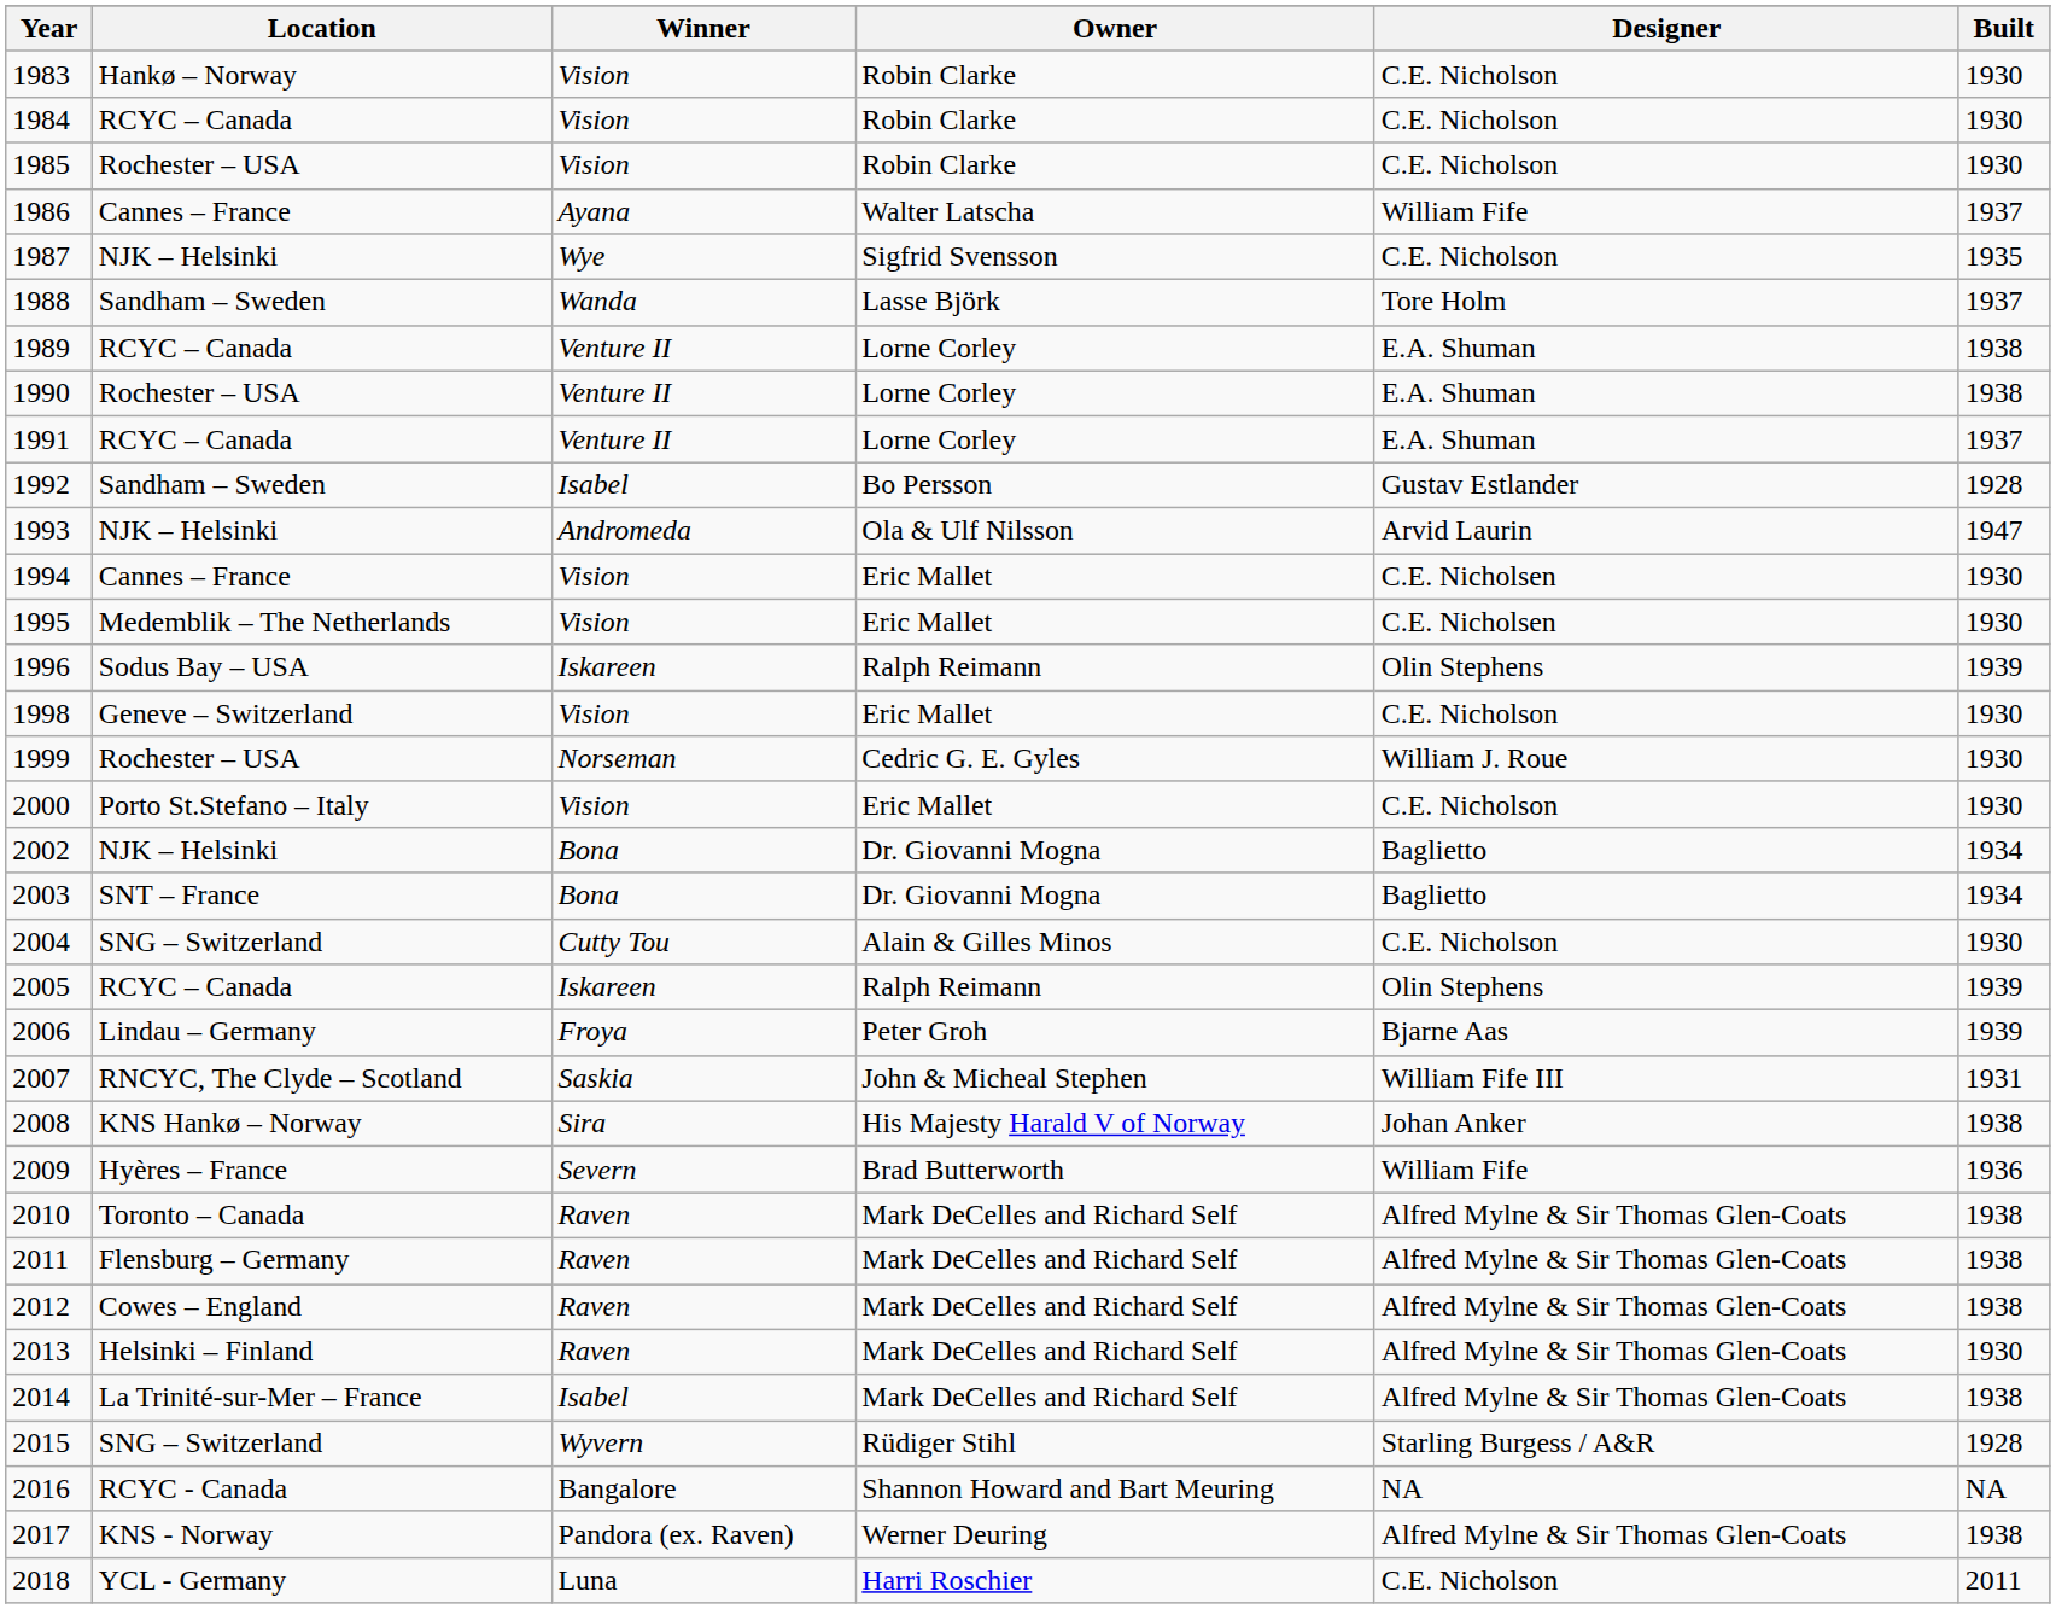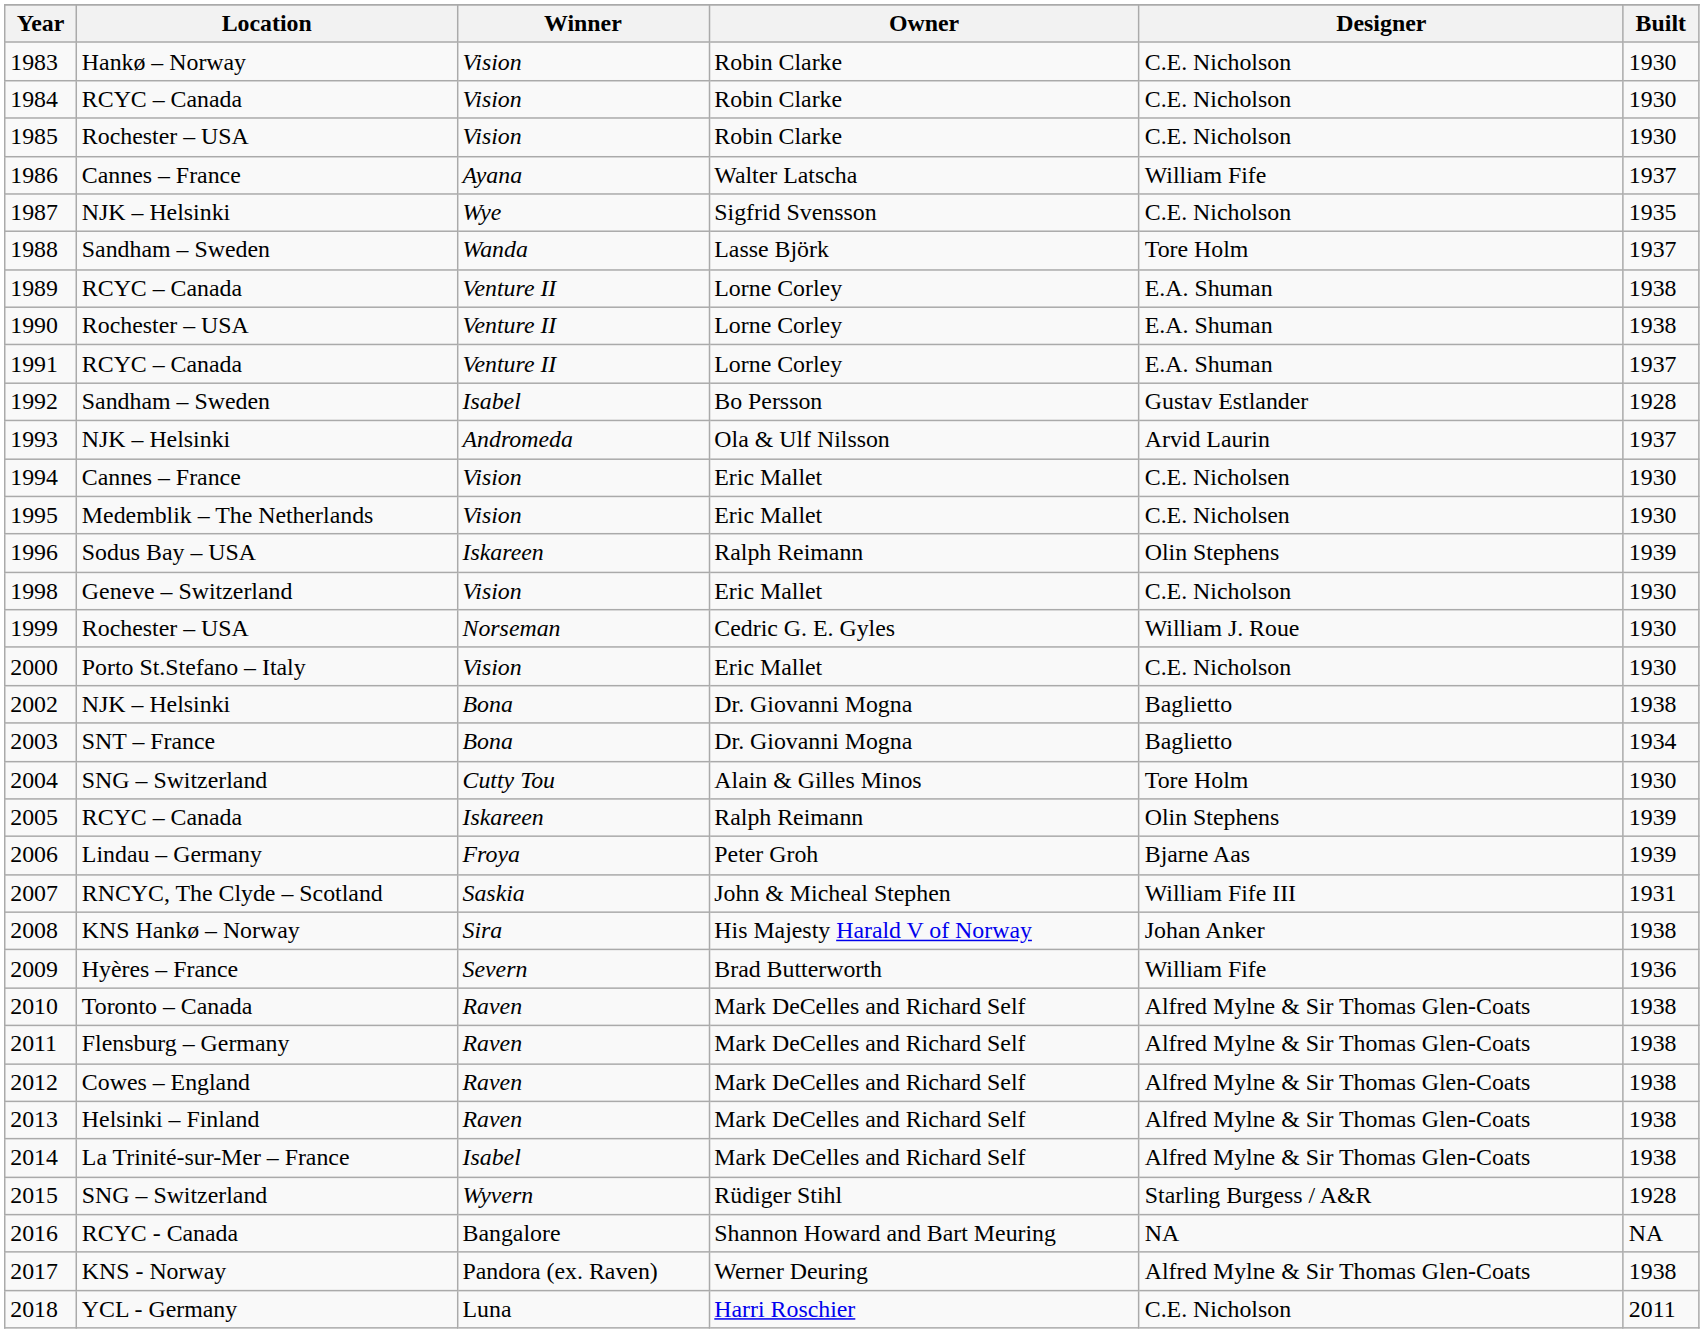 <table class=wikitable float-left" width="90%">
 <tr>
 </tr>
 <tr class="backgroundcolor5">
 <th>Year</th>
 <th>Location</th>
 <th>Winner</th>
 <th>Owner</th>
 <th>Designer</th>
 <th>Built</th>
 </tr>
 <tr>
 <td>1983</td>
 <td>Hankø – Norway</td>
 <td><em>Vision</em></td>
 <td>Robin Clarke</td>
 <td>C.E. Nicholson</td>
 <td>1930</td>
 </tr>
 <tr>
 <td>1984</td>
 <td>RCYC – Canada</td>
 <td><em>Vision</em></td>
 <td>Robin Clarke</td>
 <td>C.E. Nicholson</td>
 <td>1930</td>
 </tr>
 <tr>
 <td>1985</td>
 <td>Rochester – USA</td>
 <td><em>Vision</em></td>
 <td>Robin Clarke</td>
 <td>C.E. Nicholson</td>
 <td>1930</td>
 </tr>
 <tr>
 <td>1986</td>
 <td>Cannes – France</td>
 <td><em>Ayana</em></td>
 <td>Walter Latscha</td>
 <td>William Fife</td>
 <td>1937</td>
 </tr>
 <tr>
 <td>1987</td>
 <td>NJK – Helsinki</td>
 <td><em>Wye</em></td>
 <td>Sigfrid Svensson</td>
 <td>C.E. Nicholson</td>
 <td>1935</td>
 </tr>
 <tr>
 <td>1988</td>
 <td>Sandham – Sweden</td>
 <td><em>Wanda</em></td>
 <td>Lasse Björk</td>
 <td>Tore Holm</td>
 <td>1937</td>
 </tr>
 <tr>
 <td>1989</td>
 <td>RCYC – Canada</td>
 <td><em>Venture II</em></td>
 <td>Lorne Corley</td>
 <td>E.A. Shuman</td>
 <td>1938</td>
 </tr>
 <tr>
 <td>1990</td>
 <td>Rochester – USA</td>
 <td><em>Venture II</em></td>
 <td>Lorne Corley</td>
 <td>E.A. Shuman</td>
 <td>1938</td>
 </tr>
 <tr>
 <td>1991</td>
 <td>RCYC – Canada</td>
 <td><em>Venture II</em></td>
 <td>Lorne Corley</td>
 <td>E.A. Shuman</td>
 <td>1937</td>
 </tr>
 <tr>
 <td>1992</td>
 <td>Sandham – Sweden</td>
 <td><em>Isabel</em></td>
 <td>Bo Persson</td>
 <td>Gustav Estlander</td>
 <td>1928</td>
 </tr>
 <tr>
 <td>1993</td>
 <td>NJK – Helsinki</td>
 <td><em>Andromeda</em></td>
 <td>Ola & Ulf Nilsson</td>
 <td>Arvid Laurin</td>
-<td>1947</td>
+<td>1937</td>
 </tr>
 <tr>
 <td>1994</td>
 <td>Cannes – France</td>
 <td><em>Vision</em></td>
 <td>Eric Mallet</td>
 <td>C.E. Nicholsen</td>
 <td>1930</td>
 </tr>
 <tr>
 <td>1995</td>
 <td>Medemblik – The Netherlands</td>
 <td><em>Vision</em></td>
 <td>Eric Mallet</td>
 <td>C.E. Nicholsen</td>
 <td>1930</td>
 </tr>
 <tr>
 <td>1996</td>
 <td>Sodus Bay – USA</td>
 <td><em>Iskareen</em></td>
 <td>Ralph Reimann</td>
 <td>Olin Stephens</td>
 <td>1939</td>
 </tr>
 <tr>
 <td>1998</td>
 <td>Geneve – Switzerland</td>
 <td><em>Vision</em></td>
 <td>Eric Mallet</td>
 <td>C.E. Nicholson</td>
 <td>1930</td>
 </tr>
 <tr>
 <td>1999</td>
 <td>Rochester – USA</td>
 <td><em>Norseman</em></td>
 <td>Cedric G. E. Gyles</td>
 <td>William J. Roue</td>
 <td>1930</td>
 </tr>
 <tr>
 <td>2000</td>
 <td>Porto St.Stefano – Italy</td>
 <td><em>Vision</em></td>
 <td>Eric Mallet</td>
 <td>C.E. Nicholson</td>
 <td>1930</td>
 </tr>
 <tr>
 <td>2002</td>
 <td>NJK – Helsinki</td>
 <td><em>Bona</em></td>
 <td>Dr. Giovanni Mogna</td>
 <td>Baglietto</td>
-<td>1934</td>
+<td>1938</td>
 </tr>
 <tr>
 <td>2003</td>
 <td>SNT – France</td>
 <td><em>Bona</em></td>
 <td>Dr. Giovanni Mogna</td>
 <td>Baglietto</td>
 <td>1934</td>
 </tr>
 <tr>
 <td>2004</td>
 <td>SNG – Switzerland</td>
 <td><em>Cutty Tou</em></td>
 <td>Alain & Gilles Minos</td>
-<td>C.E. Nicholson</td>
+<td>Tore Holm</td>
 <td>1930</td>
 </tr>
 <tr>
 <td>2005</td>
 <td>RCYC – Canada</td>
 <td><em>Iskareen</em></td>
 <td>Ralph Reimann</td>
 <td>Olin Stephens</td>
 <td>1939</td>
 </tr>
 <tr>
 <td>2006</td>
 <td>Lindau – Germany</td>
 <td><em>Froya</em></td>
 <td>Peter Groh</td>
 <td>Bjarne Aas</td>
 <td>1939</td>
 </tr>
 <tr>
 <td>2007</td>
 <td>RNCYC, The Clyde – Scotland</td>
 <td><em>Saskia</em></td>
 <td>John & Micheal Stephen</td>
 <td>William Fife III</td>
 <td>1931</td>
 </tr>
 <tr>
 <td>2008</td>
 <td>KNS Hankø – Norway</td>
 <td><em>Sira</em></td>
 <td>His Majesty <a href='#'>Harald V of Norway</a></td>
 <td>Johan Anker</td>
 <td>1938</td>
 </tr>
 <tr>
 <td>2009</td>
 <td>Hyères – France</td>
 <td><em>Severn</em></td>
 <td>Brad Butterworth</td>
 <td>William Fife</td>
 <td>1936</td>
 </tr>
 <tr>
 <td>2010</td>
 <td>Toronto – Canada</td>
 <td><em>Raven</em></td>
 <td>Mark DeCelles and Richard Self</td>
 <td>Alfred Mylne & Sir Thomas Glen-Coats</td>
 <td>1938</td>
 </tr>
 <tr>
 <td>2011</td>
 <td>Flensburg – Germany</td>
 <td><em>Raven</em></td>
 <td>Mark DeCelles and Richard Self</td>
 <td>Alfred Mylne & Sir Thomas Glen-Coats</td>
 <td>1938</td>
 </tr>
 <tr>
 <td>2012</td>
 <td>Cowes – England</td>
 <td><em>Raven</em></td>
 <td>Mark DeCelles and Richard Self</td>
 <td>Alfred Mylne & Sir Thomas Glen-Coats</td>
 <td>1938</td>
 </tr>
 <tr>
 <td>2013</td>
 <td>Helsinki – Finland</td>
 <td><em>Raven</em></td>
 <td>Mark DeCelles and Richard Self</td>
 <td>Alfred Mylne & Sir Thomas Glen-Coats</td>
-<td>1930</td>
+<td>1938</td>
 </tr>
 <tr>
 <td>2014</td>
 <td>La Trinité-sur-Mer – France</td>
 <td><em>Isabel</em></td>
 <td>Mark DeCelles and Richard Self</td>
 <td>Alfred Mylne & Sir Thomas Glen-Coats</td>
 <td>1938</td>
 </tr>
 <tr>
 <td>2015</td>
 <td>SNG – Switzerland</td>
 <td><em>Wyvern</em></td>
 <td>Rüdiger Stihl</td>
 <td>Starling Burgess / A&R</td>
 <td>1928</td>
 </tr>
 <tr>
 <td>2016</td>
 <td>RCYC - Canada</td>
 <td>Bangalore</td>
 <td>Shannon Howard and Bart Meuring</td>
 <td>NA</td>
 <td>NA</td>
 </tr>
 <tr>
 <td>2017</td>
 <td>KNS - Norway</td>
 <td>Pandora (ex. Raven)</td>
 <td>Werner Deuring</td>
 <td>Alfred Mylne & Sir Thomas Glen-Coats</td>
 <td>1938</td>
 </tr>
 <tr>
 <td>2018</td>
 <td>YCL - Germany</td>
 <td>Luna</td>
 <td><a href='#'>Harri Roschier</a></td>
 <td>C.E. Nicholson</td>
 <td>2011</td>
 </tr>
 </table>
